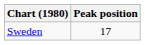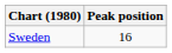 <table class="wikitable">
 <tr>
 <th align="left">Chart (1980)</th>
 <th align="center">Peak position</th>
 </tr>
 <tr>
 <td align="left"><a href='#'>Sweden</a></td>
-<td align="center">17</td>
+<td align="center">16</td>
 </tr>
 </table>
